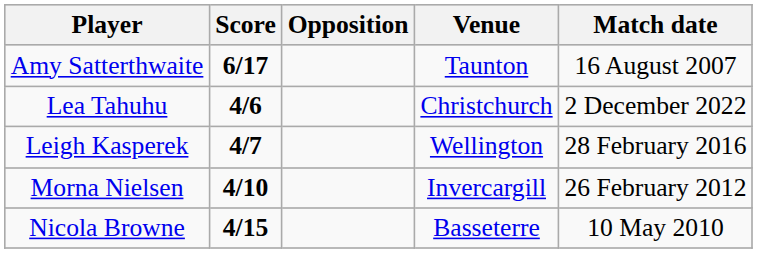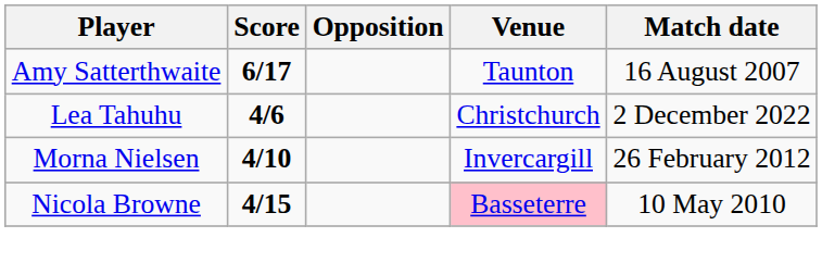 <table class="wikitable sortable" style="text-align: center;">
 <tr>
 <th>Player</th>
 <th>Score</th>
 <th>Opposition</th>
 <th>Venue</th>
 <th>Match date</th>
 </tr>
 <tr>
 <td><a href='#'>Amy Satterthwaite</a></td>
 <td><strong>6/17</strong></td>
 <td></td>
 <td><a href='#'>Taunton</a></td>
 <td>16 August 2007</td>
 </tr>
 <tr>
 <td><a href='#'>Lea Tahuhu</a></td>
 <td><strong>4/6</strong></td>
 <td></td>
 <td><a href='#'>Christchurch</a></td>
 <td>2 December 2022</td>
 </tr>
 <tr>
-<td><a href='#'>Leigh Kasperek</a></td>
-<td><strong>4/7</strong></td>
-<td></td>
-<td><a href='#'>Wellington</a></td>
-<td>28 February 2016</td>
-</tr>
-<tr>
 <td><a href='#'>Morna Nielsen</a></td>
 <td><strong>4/10</strong></td>
 <td></td>
 <td><a href='#'>Invercargill</a></td>
 <td>26 February 2012</td>
 </tr>
 <tr>
 <td><a href='#'>Nicola Browne</a></td>
 <td><strong>4/15</strong></td>
 <td></td>
-<td><a href='#'>Basseterre</a></td>
+<td style="background: pink;"><a href='#'>Basseterre</a></td>
 <td>10 May 2010</td>
 </tr>
 </table>
